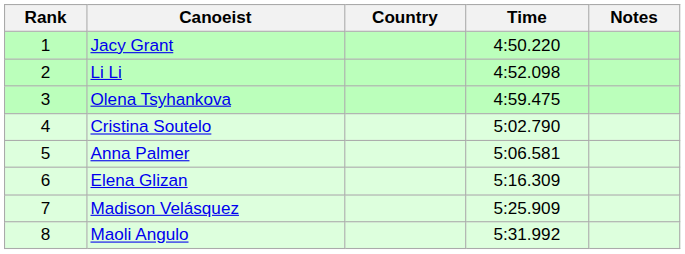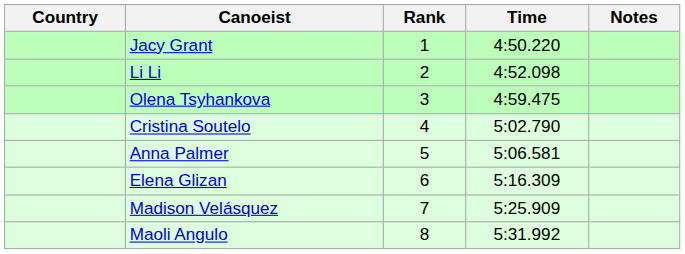 <table class="wikitable" style="text-align:center;width: 50%">
 <tr>
+<th>Country</th>
+<th>Canoeist</th>
 <th>Rank</th>
-<th>Canoeist</th>
-<th>Country</th>
 <th>Time</th>
 <th>Notes</th>
 </tr>
 <tr bgcolor=bbffbb>
+<td align="left"></td>
+<td align="left"><a href='#'>Jacy Grant</a></td>
 <td>1</td>
-<td align="left"><a href='#'>Jacy Grant</a></td>
-<td align="left"></td>
 <td>4:50.220</td>
 <td></td>
 </tr>
 <tr bgcolor=bbffbb>
+<td align="left"></td>
+<td align="left"><a href='#'>Li Li</a></td>
 <td>2</td>
-<td align="left"><a href='#'>Li Li</a></td>
-<td align="left"></td>
 <td>4:52.098</td>
 <td></td>
 </tr>
 <tr bgcolor=bbffbb>
+<td align="left"></td>
+<td align="left"><a href='#'>Olena Tsyhankova</a></td>
 <td>3</td>
-<td align="left"><a href='#'>Olena Tsyhankova</a></td>
-<td align="left"></td>
 <td>4:59.475</td>
 <td></td>
 </tr>
 <tr bgcolor=ddffdd>
+<td align="left"></td>
+<td align="left"><a href='#'>Cristina Soutelo</a></td>
 <td>4</td>
-<td align="left"><a href='#'>Cristina Soutelo</a></td>
-<td align="left"></td>
 <td>5:02.790</td>
 <td></td>
 </tr>
 <tr bgcolor=ddffdd>
+<td align="left"></td>
+<td align="left"><a href='#'>Anna Palmer</a></td>
 <td>5</td>
-<td align="left"><a href='#'>Anna Palmer</a></td>
-<td align="left"></td>
 <td>5:06.581</td>
 <td></td>
 </tr>
 <tr bgcolor=ddffdd>
+<td align="left"></td>
+<td align="left"><a href='#'>Elena Glizan</a></td>
 <td>6</td>
-<td align="left"><a href='#'>Elena Glizan</a></td>
-<td align="left"></td>
 <td>5:16.309</td>
 <td></td>
 </tr>
 <tr bgcolor=ddffdd>
+<td align="left"></td>
+<td align="left"><a href='#'>Madison Velásquez</a></td>
 <td>7</td>
-<td align="left"><a href='#'>Madison Velásquez</a></td>
-<td align="left"></td>
 <td>5:25.909</td>
 <td></td>
 </tr>
 <tr bgcolor=ddffdd>
+<td align="left"></td>
+<td align="left"><a href='#'>Maoli Angulo</a></td>
 <td>8</td>
-<td align="left"><a href='#'>Maoli Angulo</a></td>
-<td align="left"></td>
 <td>5:31.992</td>
 <td></td>
 </tr>
 </table>
